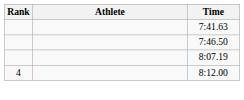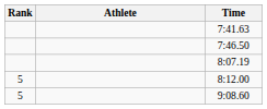 <table class=wikitable style="text-align:center">
 <tr>
 <th width=40>Rank</th>
 <th width=250>Athlete</th>
 <th width=80>Time</th>
 </tr>
 <tr>
 <td></td>
 <td align=left></td>
 <td>7:41.63</td>
 </tr>
 <tr>
 <td></td>
 <td align=left></td>
 <td>7:46.50</td>
 </tr>
 <tr>
 <td></td>
 <td align=left></td>
 <td>8:07.19</td>
 </tr>
 <tr>
-<td>4</td>
+<td>5</td>
 <td align=left></td>
 <td>8:12.00</td>
 </tr>
+<tr>
+<td>5</td>
+<td align=left></td>
+<td>9:08.60</td>
+</tr>
 </table>
